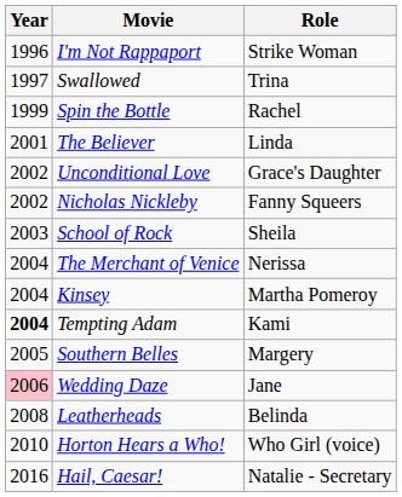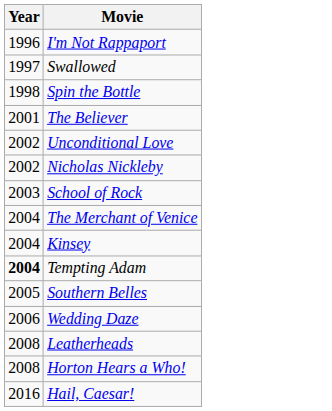 <table class="wikitable">
 <tr>
 <th>Year</th>
 <th>Movie</th>
-<th>Role</th>
 </tr>
 <tr>
 <td>1996</td>
 <td><em><a href='#'>I'm Not Rappaport</a></em></td>
-<td>Strike Woman</td>
 </tr>
 <tr>
 <td>1997</td>
 <td><em>Swallowed</em></td>
-<td>Trina</td>
 </tr>
 <tr>
-<td>1999</td>
+<td>1998</td>
 <td><em><a href='#'>Spin the Bottle</a></em></td>
-<td>Rachel</td>
 </tr>
 <tr>
 <td>2001</td>
 <td><em><a href='#'>The Believer</a></em></td>
-<td>Linda</td>
 </tr>
 <tr>
 <td>2002</td>
 <td><em><a href='#'>Unconditional Love</a></em></td>
-<td>Grace's Daughter</td>
 </tr>
 <tr>
 <td>2002</td>
 <td><em><a href='#'>Nicholas Nickleby</a></em></td>
-<td>Fanny Squeers</td>
 </tr>
 <tr>
 <td>2003</td>
 <td><em><a href='#'>School of Rock</a></em></td>
-<td>Sheila</td>
 </tr>
 <tr>
 <td>2004</td>
 <td><em><a href='#'>The Merchant of Venice</a></em></td>
-<td>Nerissa</td>
 </tr>
 <tr>
 <td>2004</td>
 <td><em><a href='#'>Kinsey</a></em></td>
-<td>Martha Pomeroy</td>
 </tr>
 <tr>
 <td><strong>2004</strong></td>
 <td><em>Tempting Adam</em></td>
-<td>Kami</td>
 </tr>
 <tr>
 <td>2005</td>
 <td><em><a href='#'>Southern Belles</a></em></td>
-<td>Margery</td>
 </tr>
 <tr>
-<td style="background: pink;">2006</td>
+<td>2006</td>
 <td><em><a href='#'>Wedding Daze</a></em></td>
-<td>Jane</td>
 </tr>
 <tr>
 <td>2008</td>
 <td><em><a href='#'>Leatherheads</a></em></td>
-<td>Belinda</td>
 </tr>
 <tr>
-<td>2010</td>
+<td>2008</td>
 <td><em><a href='#'>Horton Hears a Who!</a></em></td>
-<td>Who Girl (voice)</td>
 </tr>
 <tr>
 <td>2016</td>
 <td><em><a href='#'>Hail, Caesar!</a></em></td>
-<td>Natalie - Secretary</td>
 </tr>
 </table>
